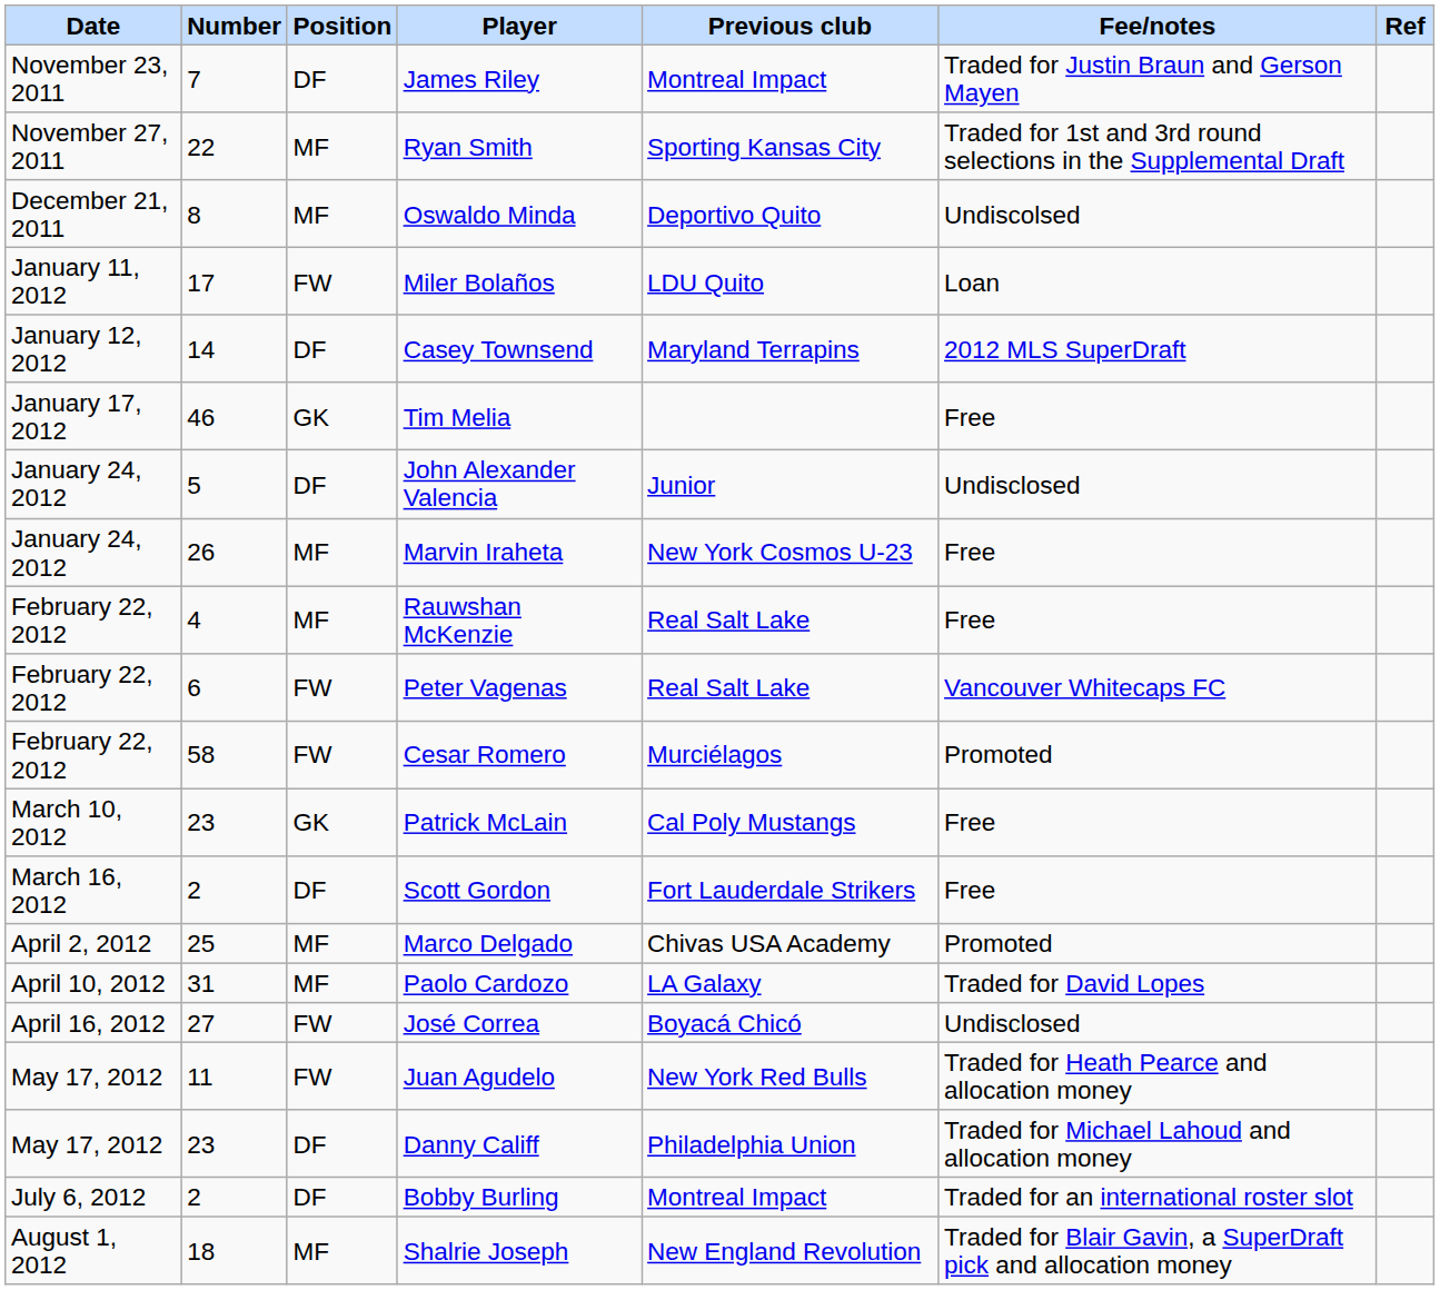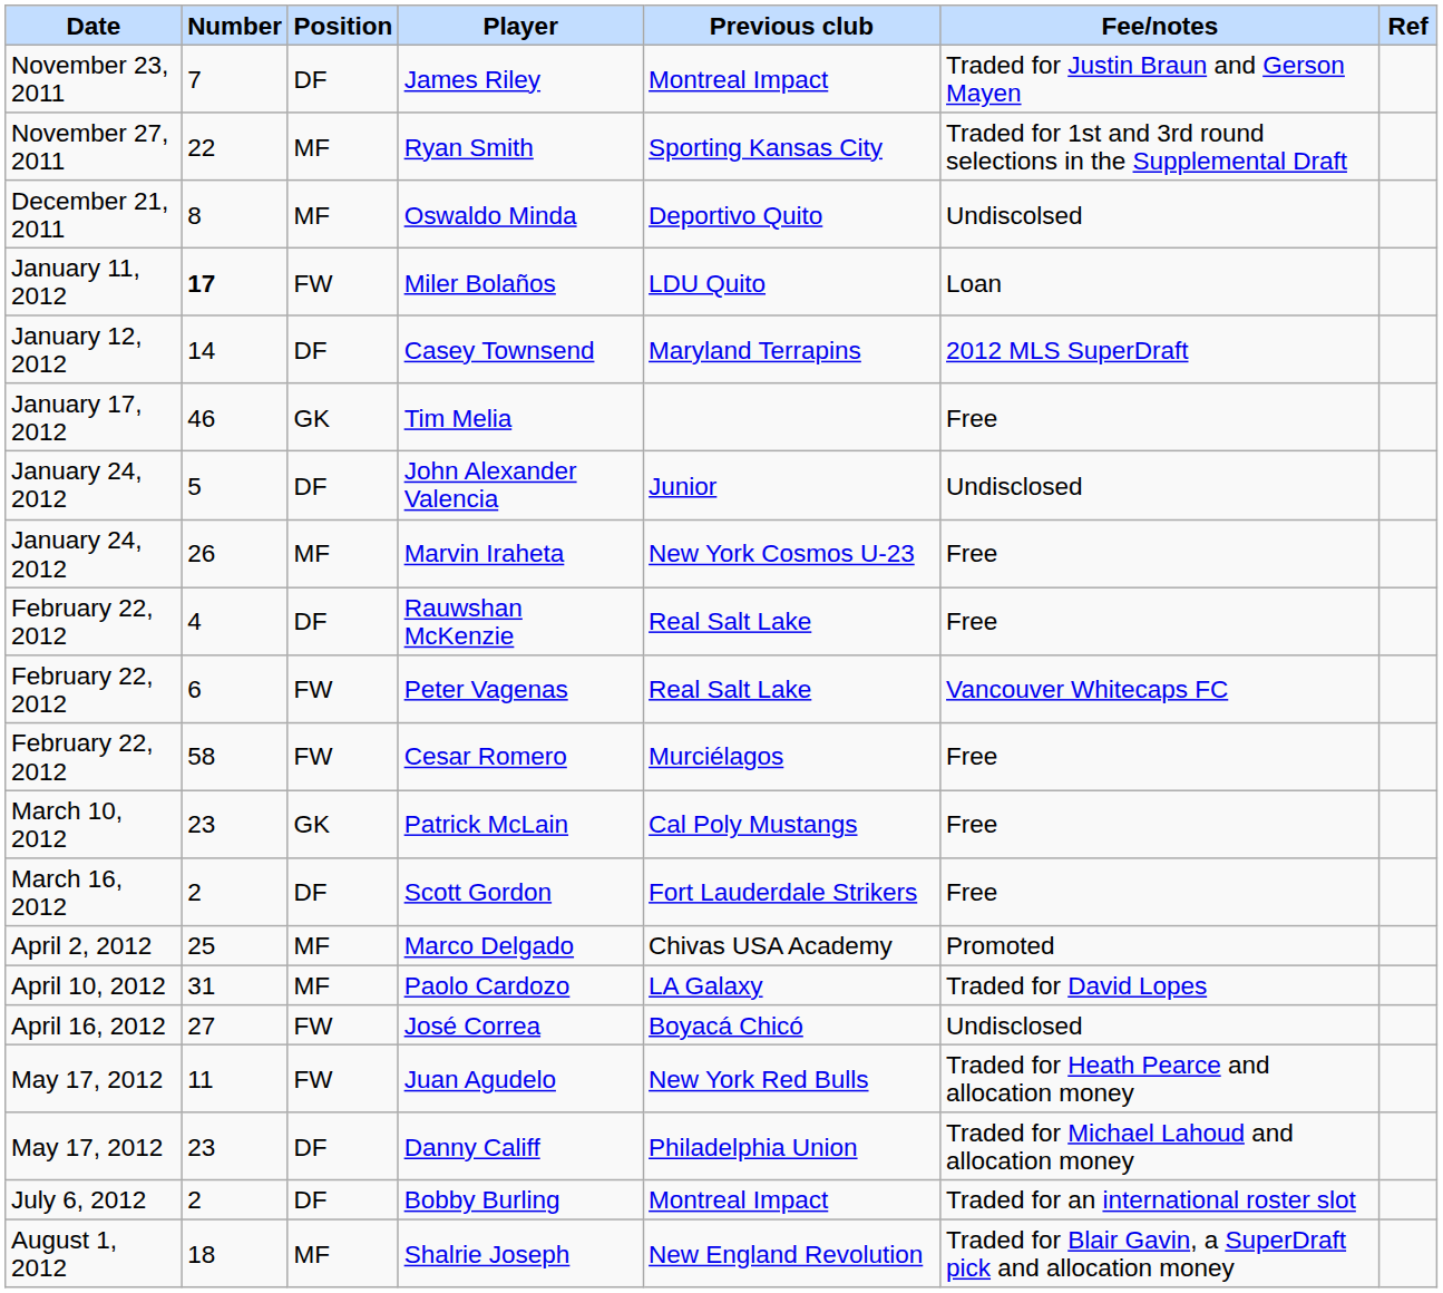 <table class="wikitable" style="text-align:left; font-size:95%;">
 <tr>
 <th style="background:#c2ddff; width:125px;">Date</th>
 <th style="background:#c2ddff; width:50px;">Number</th>
 <th style="background:#c2ddff; width:50px;">Position</th>
 <th style="background:#c2ddff; width:200px;">Player</th>
 <th style="background:#c2ddff; width:250px;">Previous club</th>
 <th style="background:#c2ddff; width:400px;">Fee/notes</th>
 <th style="background:#c2ddff; width:30px;">Ref</th>
 </tr>
 <tr>
 <td>November 23, 2011</td>
 <td>7</td>
 <td>DF</td>
 <td> <a href='#'>James Riley</a></td>
 <td><a href='#'>Montreal Impact</a></td>
 <td>Traded for <a href='#'>Justin Braun</a> and <a href='#'>Gerson Mayen</a></td>
 <td></td>
 </tr>
 <tr>
 <td>November 27, 2011</td>
 <td>22</td>
 <td>MF</td>
 <td> <a href='#'>Ryan Smith</a></td>
 <td><a href='#'>Sporting Kansas City</a></td>
 <td>Traded for 1st and 3rd round selections in the <a href='#'>Supplemental Draft</a></td>
 <td></td>
 </tr>
 <tr>
 <td>December 21, 2011</td>
 <td>8</td>
 <td>MF</td>
 <td> <a href='#'>Oswaldo Minda</a></td>
 <td> <a href='#'>Deportivo Quito</a></td>
 <td>Undiscolsed</td>
 <td></td>
 </tr>
 <tr>
 <td>January 11, 2012</td>
-<td>17</td>
+<td><strong>17</strong></td>
 <td>FW</td>
 <td> <a href='#'>Miler Bolaños</a></td>
 <td> <a href='#'>LDU Quito</a></td>
 <td>Loan</td>
 <td></td>
 </tr>
 <tr>
 <td>January 12, 2012</td>
 <td>14</td>
 <td>DF</td>
 <td> <a href='#'>Casey Townsend</a></td>
 <td><a href='#'>Maryland Terrapins</a></td>
 <td><a href='#'>2012 MLS SuperDraft</a></td>
 <td></td>
 </tr>
 <tr>
 <td>January 17, 2012</td>
 <td>46</td>
 <td>GK</td>
 <td> <a href='#'>Tim Melia</a></td>
 <td></td>
 <td>Free</td>
 <td></td>
 </tr>
 <tr>
 <td>January 24, 2012</td>
 <td>5</td>
 <td>DF</td>
 <td> <a href='#'>John Alexander Valencia</a></td>
 <td> <a href='#'>Junior</a></td>
 <td>Undisclosed</td>
 <td></td>
 </tr>
 <tr>
 <td>January 24, 2012</td>
 <td>26</td>
 <td>MF</td>
 <td> <a href='#'>Marvin Iraheta</a></td>
 <td><a href='#'>New York Cosmos U-23</a></td>
 <td>Free</td>
 <td></td>
 </tr>
 <tr>
 <td>February 22, 2012</td>
 <td>4</td>
-<td>MF</td>
+<td>DF</td>
 <td> <a href='#'>Rauwshan McKenzie</a></td>
 <td><a href='#'>Real Salt Lake</a></td>
 <td>Free</td>
 <td></td>
 </tr>
 <tr>
 <td>February 22, 2012</td>
 <td>6</td>
 <td>FW</td>
 <td> <a href='#'>Peter Vagenas</a></td>
 <td><a href='#'>Real Salt Lake</a></td>
 <td><a href='#'>Vancouver Whitecaps FC</a></td>
 <td></td>
 </tr>
 <tr>
 <td>February 22, 2012</td>
 <td>58</td>
 <td>FW</td>
 <td> <a href='#'>Cesar Romero</a></td>
 <td> <a href='#'>Murciélagos</a></td>
-<td>Promoted</td>
+<td>Free</td>
 <td></td>
 </tr>
 <tr>
 <td>March 10, 2012</td>
 <td>23</td>
 <td>GK</td>
 <td> <a href='#'>Patrick McLain</a></td>
 <td><a href='#'>Cal Poly Mustangs</a></td>
 <td>Free</td>
 <td></td>
 </tr>
 <tr>
 <td>March 16, 2012</td>
 <td>2</td>
 <td>DF</td>
 <td> <a href='#'>Scott Gordon</a></td>
 <td><a href='#'>Fort Lauderdale Strikers</a></td>
 <td>Free</td>
 <td></td>
 </tr>
 <tr>
 <td>April 2, 2012</td>
 <td>25</td>
 <td>MF</td>
 <td> <a href='#'>Marco Delgado</a></td>
 <td>Chivas USA Academy</td>
 <td>Promoted</td>
 <td></td>
 </tr>
 <tr>
 <td>April 10, 2012</td>
 <td>31</td>
 <td>MF</td>
 <td> <a href='#'>Paolo Cardozo</a></td>
 <td><a href='#'>LA Galaxy</a></td>
 <td>Traded for <a href='#'>David Lopes</a></td>
 <td></td>
 </tr>
 <tr>
 <td>April 16, 2012</td>
 <td>27</td>
 <td>FW</td>
 <td> <a href='#'>José Correa</a></td>
 <td> <a href='#'>Boyacá Chicó</a></td>
 <td>Undisclosed</td>
 <td></td>
 </tr>
 <tr>
 <td>May 17, 2012</td>
 <td>11</td>
 <td>FW</td>
 <td> <a href='#'>Juan Agudelo</a></td>
 <td><a href='#'>New York Red Bulls</a></td>
 <td>Traded for <a href='#'>Heath Pearce</a> and allocation money</td>
 <td></td>
 </tr>
 <tr>
 <td>May 17, 2012</td>
 <td>23</td>
 <td>DF</td>
 <td> <a href='#'>Danny Califf</a></td>
 <td><a href='#'>Philadelphia Union</a></td>
 <td>Traded for <a href='#'>Michael Lahoud</a> and allocation money</td>
 <td></td>
 </tr>
 <tr>
 <td>July 6, 2012</td>
 <td>2</td>
 <td>DF</td>
 <td> <a href='#'>Bobby Burling</a></td>
 <td><a href='#'>Montreal Impact</a></td>
 <td>Traded for an <a href='#'>international roster slot</a></td>
 <td></td>
 </tr>
 <tr>
 <td>August 1, 2012</td>
 <td>18</td>
 <td>MF</td>
 <td> <a href='#'>Shalrie Joseph</a></td>
 <td><a href='#'>New England Revolution</a></td>
 <td>Traded for <a href='#'>Blair Gavin</a>, a <a href='#'>SuperDraft pick</a> and allocation money</td>
 <td></td>
 </tr>
 </table>
